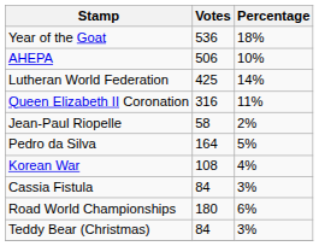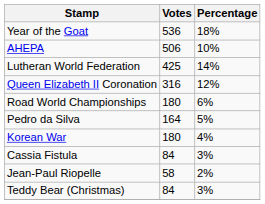 <table class="wikitable sortable">
 <tr>
 <th>Stamp</th>
 <th>Votes</th>
 <th>Percentage</th>
 </tr>
 <tr>
 <td>Year of the <a href='#'>Goat</a></td>
 <td>536</td>
 <td>18%</td>
 </tr>
 <tr>
 <td><a href='#'>AHEPA</a></td>
 <td>506</td>
 <td>10%</td>
 </tr>
 <tr>
 <td>Lutheran World Federation</td>
 <td>425</td>
 <td>14%</td>
 </tr>
 <tr>
 <td><a href='#'>Queen Elizabeth II</a> Coronation</td>
 <td>316</td>
-<td>11%</td>
+<td>12%</td>
 </tr>
 <tr>
-<td>Jean-Paul Riopelle</td>
-<td>58</td>
-<td>2%</td>
+<td>Road World Championships</td>
+<td>180</td>
+<td>6%</td>
 </tr>
 <tr>
 <td>Pedro da Silva</td>
 <td>164</td>
 <td>5%</td>
 </tr>
 <tr>
 <td><a href='#'>Korean War</a></td>
-<td>108</td>
+<td>180</td>
 <td>4%</td>
 </tr>
 <tr>
 <td>Cassia Fistula</td>
 <td>84</td>
 <td>3%</td>
 </tr>
 <tr>
-<td>Road World Championships</td>
-<td>180</td>
-<td>6%</td>
+<td>Jean-Paul Riopelle</td>
+<td>58</td>
+<td>2%</td>
 </tr>
 <tr>
 <td>Teddy Bear (Christmas)</td>
 <td>84</td>
 <td>3%</td>
 </tr>
 <tr>
 </tr>
 </table>
